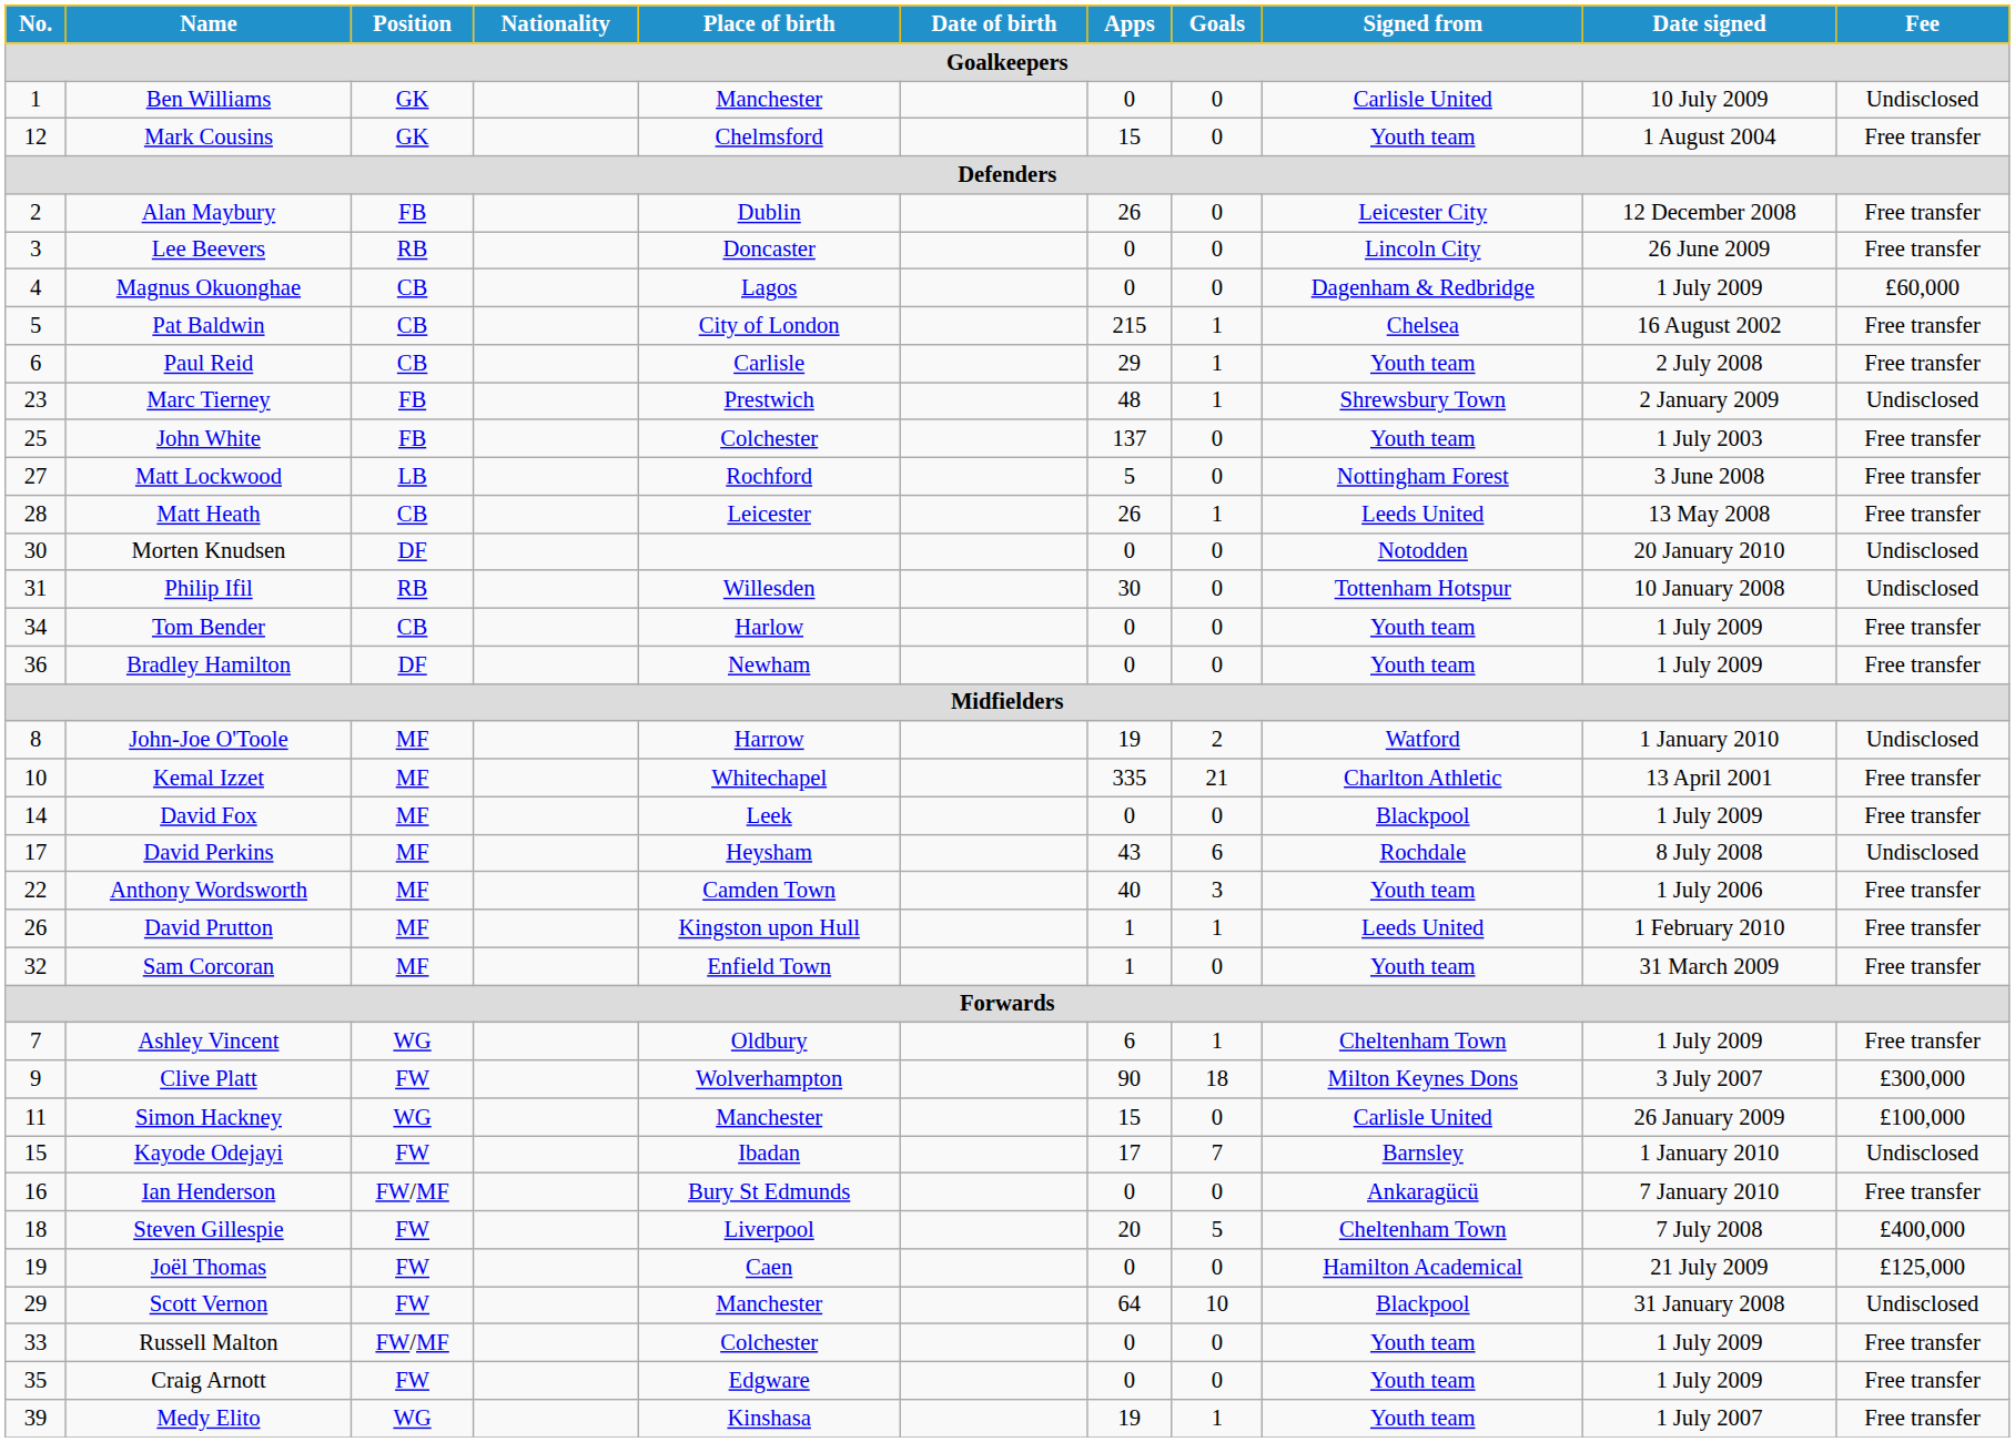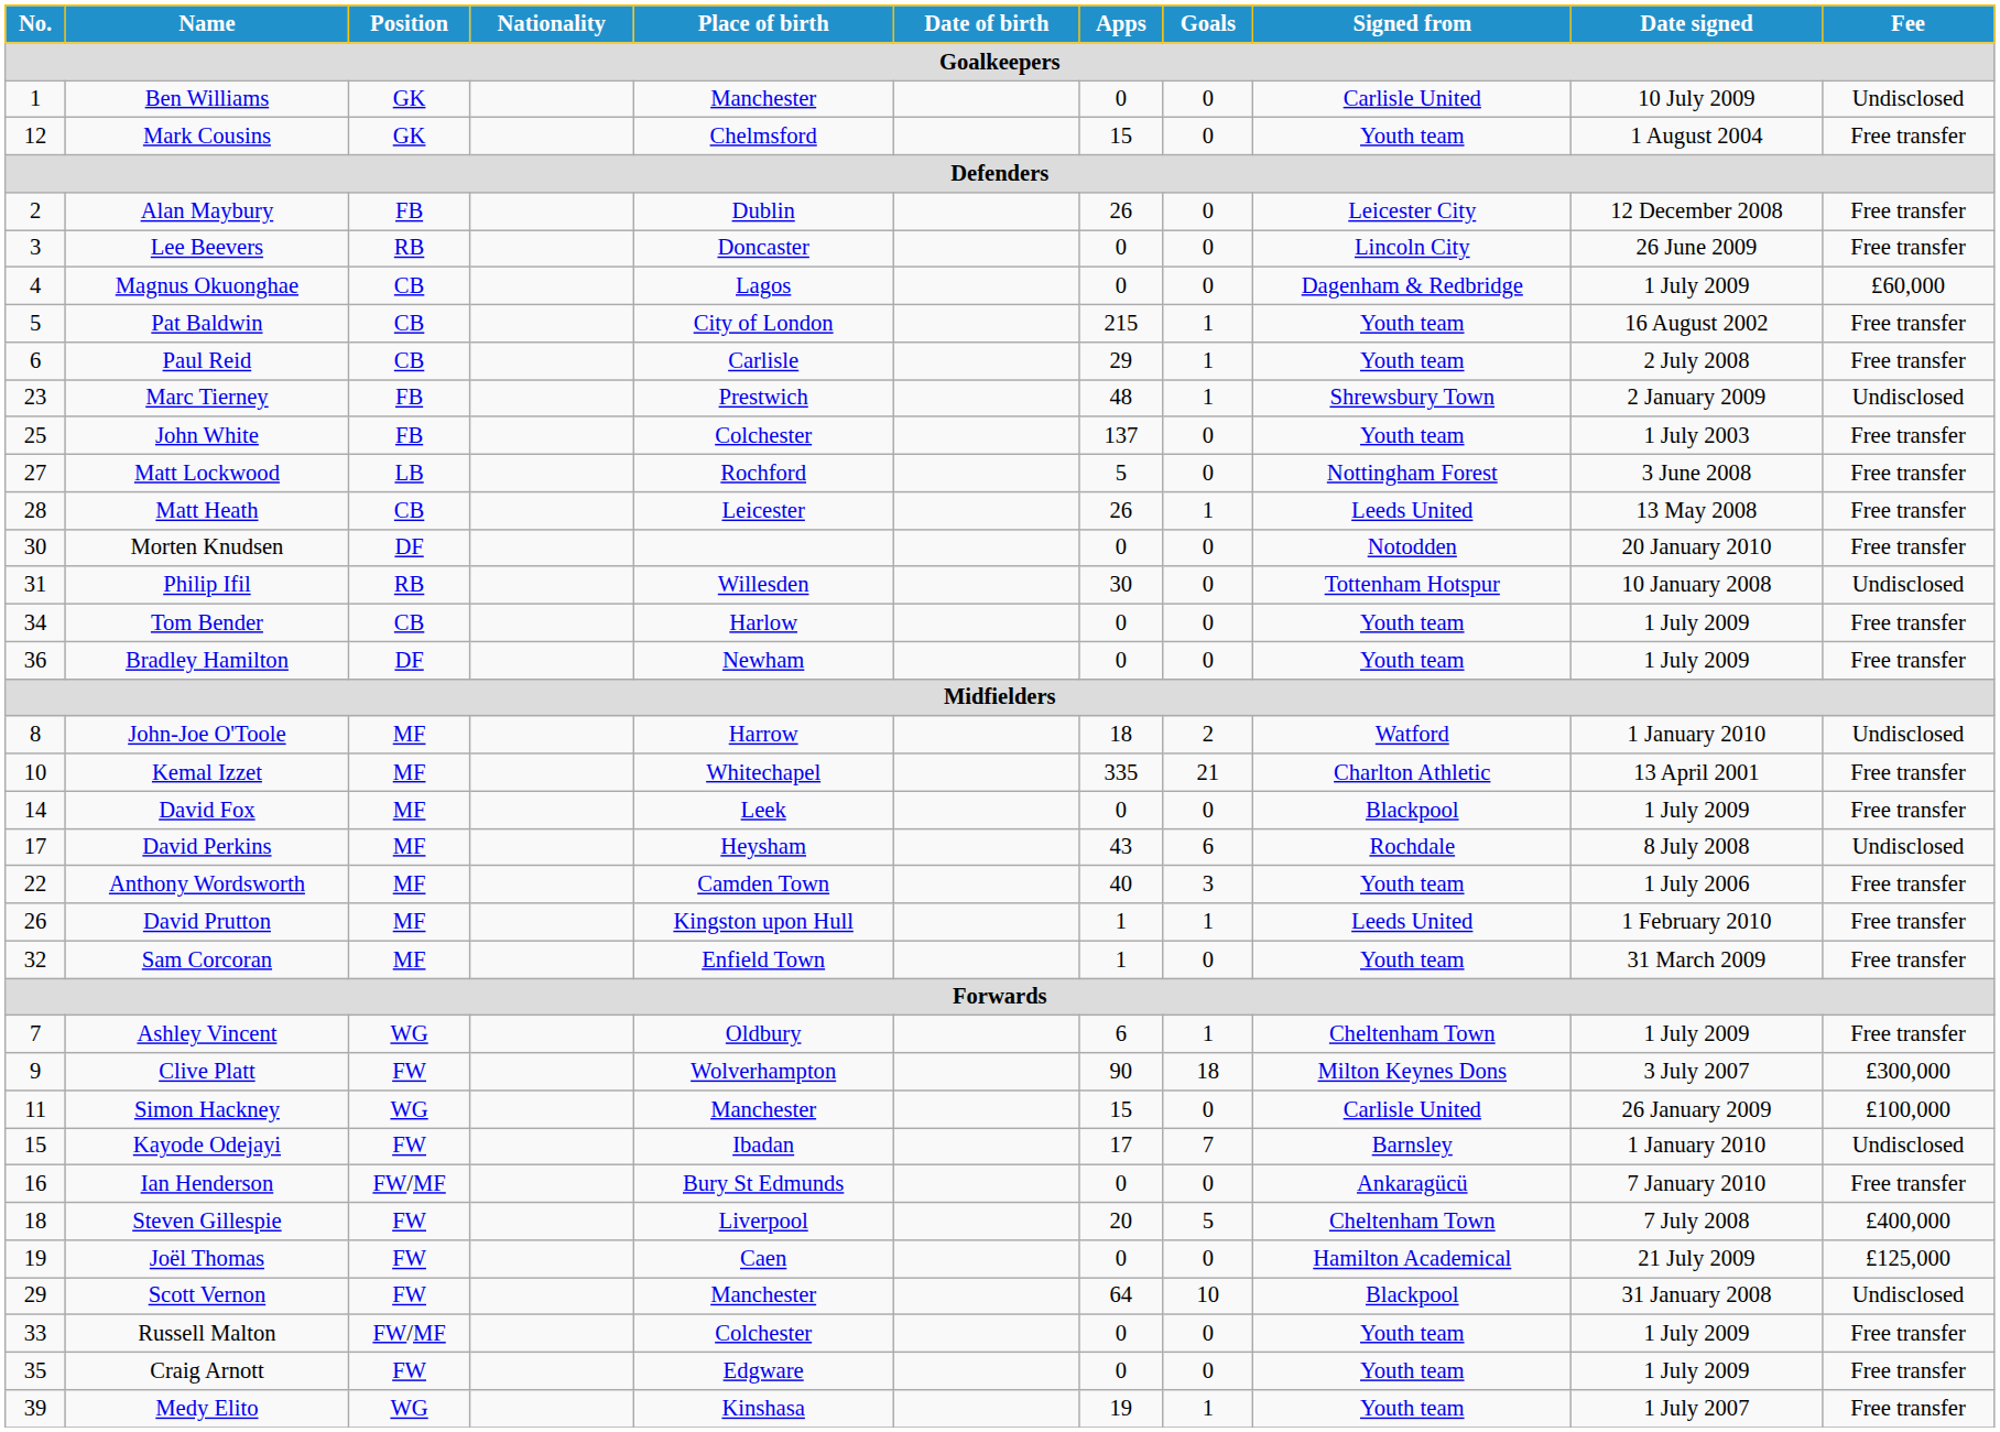 <table class="wikitable" style="text-align:center; font-size:90%; width:100%;">
 <tr>
 <th style="background:#2191CC; color:white; border:1px solid #F7C408; text-align:center;">No.</th>
 <th style="background:#2191CC; color:white; border:1px solid #F7C408; text-align:center;">Name</th>
 <th style="background:#2191CC; color:white; border:1px solid #F7C408; text-align:center;">Position</th>
 <th style="background:#2191CC; color:white; border:1px solid #F7C408; text-align:center;">Nationality</th>
 <th style="background:#2191CC; color:white; border:1px solid #F7C408; text-align:center;">Place of birth</th>
 <th style="background:#2191CC; color:white; border:1px solid #F7C408; text-align:center;">Date of birth</th>
 <th style="background:#2191CC; color:white; border:1px solid #F7C408; text-align:center;">Apps</th>
 <th style="background:#2191CC; color:white; border:1px solid #F7C408; text-align:center;">Goals</th>
 <th style="background:#2191CC; color:white; border:1px solid #F7C408; text-align:center;">Signed from</th>
 <th style="background:#2191CC; color:white; border:1px solid #F7C408; text-align:center;">Date signed</th>
 <th style="background:#2191CC; color:white; border:1px solid #F7C408; text-align:center;">Fee</th>
 </tr>
 <tr>
 <th colspan="13" style="background:#dcdcdc; text-align:center;">Goalkeepers</th>
 </tr>
 <tr>
 <td>1</td>
 <td><a href='#'>Ben Williams</a></td>
 <td><a href='#'>GK</a></td>
 <td></td>
 <td><a href='#'>Manchester</a></td>
 <td></td>
 <td>0</td>
 <td>0</td>
 <td> <a href='#'>Carlisle United</a></td>
 <td>10 July 2009</td>
 <td>Undisclosed</td>
 </tr>
 <tr>
 <td>12</td>
 <td><a href='#'>Mark Cousins</a></td>
 <td><a href='#'>GK</a></td>
 <td></td>
 <td><a href='#'>Chelmsford</a></td>
 <td></td>
 <td>15</td>
 <td>0</td>
 <td><a href='#'>Youth team</a></td>
 <td>1 August 2004</td>
 <td>Free transfer</td>
 </tr>
 <tr>
 <th colspan="13" style="background:#dcdcdc; text-align:center;">Defenders</th>
 </tr>
 <tr>
 <td>2</td>
 <td><a href='#'>Alan Maybury</a></td>
 <td><a href='#'>FB</a></td>
 <td></td>
 <td><a href='#'>Dublin</a></td>
 <td></td>
 <td>26</td>
 <td>0</td>
 <td> <a href='#'>Leicester City</a></td>
 <td>12 December 2008</td>
 <td>Free transfer</td>
 </tr>
 <tr>
 <td>3</td>
 <td><a href='#'>Lee Beevers</a></td>
 <td><a href='#'>RB</a></td>
 <td></td>
 <td> <a href='#'>Doncaster</a></td>
 <td></td>
 <td>0</td>
 <td>0</td>
 <td> <a href='#'>Lincoln City</a></td>
 <td>26 June 2009</td>
 <td>Free transfer</td>
 </tr>
 <tr>
 <td>4</td>
 <td><a href='#'>Magnus Okuonghae</a></td>
 <td><a href='#'>CB</a></td>
 <td></td>
 <td> <a href='#'>Lagos</a></td>
 <td></td>
 <td>0</td>
 <td>0</td>
 <td> <a href='#'>Dagenham & Redbridge</a></td>
 <td>1 July 2009</td>
 <td>£60,000</td>
 </tr>
 <tr>
 <td>5</td>
 <td><a href='#'>Pat Baldwin</a></td>
 <td><a href='#'>CB</a></td>
 <td></td>
 <td><a href='#'>City of London</a></td>
 <td></td>
 <td>215</td>
 <td>1</td>
-<td> <a href='#'>Chelsea</a></td>
+<td><a href='#'>Youth team</a></td>
 <td>16 August 2002</td>
 <td>Free transfer</td>
 </tr>
 <tr>
 <td>6</td>
 <td><a href='#'>Paul Reid</a></td>
 <td><a href='#'>CB</a></td>
 <td></td>
 <td><a href='#'>Carlisle</a></td>
 <td></td>
 <td>29</td>
 <td>1</td>
 <td><a href='#'>Youth team</a></td>
 <td>2 July 2008</td>
 <td>Free transfer</td>
 </tr>
 <tr>
 <td>23</td>
 <td><a href='#'>Marc Tierney</a></td>
 <td><a href='#'>FB</a></td>
 <td></td>
 <td><a href='#'>Prestwich</a></td>
 <td></td>
 <td>48</td>
 <td>1</td>
 <td> <a href='#'>Shrewsbury Town</a></td>
 <td>2 January 2009</td>
 <td>Undisclosed</td>
 </tr>
 <tr>
 <td>25</td>
 <td><a href='#'>John White</a></td>
 <td><a href='#'>FB</a></td>
 <td></td>
 <td><a href='#'>Colchester</a></td>
 <td></td>
 <td>137</td>
 <td>0</td>
 <td><a href='#'>Youth team</a></td>
 <td>1 July 2003</td>
 <td>Free transfer</td>
 </tr>
 <tr>
 <td>27</td>
 <td><a href='#'>Matt Lockwood</a></td>
 <td><a href='#'>LB</a></td>
 <td></td>
 <td><a href='#'>Rochford</a></td>
 <td></td>
 <td>5</td>
 <td>0</td>
 <td> <a href='#'>Nottingham Forest</a></td>
 <td>3 June 2008</td>
 <td>Free transfer</td>
 </tr>
 <tr>
 <td>28</td>
 <td><a href='#'>Matt Heath</a></td>
 <td><a href='#'>CB</a></td>
 <td></td>
 <td><a href='#'>Leicester</a></td>
 <td></td>
 <td>26</td>
 <td>1</td>
 <td> <a href='#'>Leeds United</a></td>
 <td>13 May 2008</td>
 <td>Free transfer</td>
 </tr>
 <tr>
 <td>30</td>
 <td>Morten Knudsen</td>
 <td><a href='#'>DF</a></td>
 <td></td>
 <td></td>
 <td></td>
 <td>0</td>
 <td>0</td>
 <td> <a href='#'>Notodden</a></td>
 <td>20 January 2010</td>
-<td>Undisclosed</td>
+<td>Free transfer</td>
 </tr>
 <tr>
 <td>31</td>
 <td><a href='#'>Philip Ifil</a></td>
 <td><a href='#'>RB</a></td>
 <td></td>
 <td><a href='#'>Willesden</a></td>
 <td></td>
 <td>30</td>
 <td>0</td>
 <td> <a href='#'>Tottenham Hotspur</a></td>
 <td>10 January 2008</td>
 <td>Undisclosed</td>
 </tr>
 <tr>
 <td>34</td>
 <td><a href='#'>Tom Bender</a></td>
 <td><a href='#'>CB</a></td>
 <td></td>
 <td><a href='#'>Harlow</a></td>
 <td></td>
 <td>0</td>
 <td>0</td>
 <td><a href='#'>Youth team</a></td>
 <td>1 July 2009</td>
 <td>Free transfer</td>
 </tr>
 <tr>
 <td>36</td>
 <td><a href='#'>Bradley Hamilton</a></td>
 <td><a href='#'>DF</a></td>
 <td></td>
 <td><a href='#'>Newham</a></td>
 <td></td>
 <td>0</td>
 <td>0</td>
 <td><a href='#'>Youth team</a></td>
 <td>1 July 2009</td>
 <td>Free transfer</td>
 </tr>
 <tr>
 <th colspan="13" style="background:#dcdcdc; text-align:center;">Midfielders</th>
 </tr>
 <tr>
 <td>8</td>
 <td><a href='#'>John-Joe O'Toole</a></td>
 <td><a href='#'>MF</a></td>
 <td></td>
 <td> <a href='#'>Harrow</a></td>
 <td></td>
-<td>19</td>
+<td>18</td>
 <td>2</td>
 <td> <a href='#'>Watford</a></td>
 <td>1 January 2010</td>
 <td>Undisclosed</td>
 </tr>
 <tr>
 <td>10</td>
 <td><a href='#'>Kemal Izzet</a></td>
 <td><a href='#'>MF</a></td>
 <td></td>
 <td><a href='#'>Whitechapel</a></td>
 <td></td>
 <td>335</td>
 <td>21</td>
 <td> <a href='#'>Charlton Athletic</a></td>
 <td>13 April 2001</td>
 <td>Free transfer</td>
 </tr>
 <tr>
 <td>14</td>
 <td><a href='#'>David Fox</a></td>
 <td><a href='#'>MF</a></td>
 <td></td>
 <td><a href='#'>Leek</a></td>
 <td></td>
 <td>0</td>
 <td>0</td>
 <td> <a href='#'>Blackpool</a></td>
 <td>1 July 2009</td>
 <td>Free transfer</td>
 </tr>
 <tr>
 <td>17</td>
 <td><a href='#'>David Perkins</a></td>
 <td><a href='#'>MF</a></td>
 <td></td>
 <td><a href='#'>Heysham</a></td>
 <td></td>
 <td>43</td>
 <td>6</td>
 <td> <a href='#'>Rochdale</a></td>
 <td>8 July 2008</td>
 <td>Undisclosed</td>
 </tr>
 <tr>
 <td>22</td>
 <td><a href='#'>Anthony Wordsworth</a></td>
 <td><a href='#'>MF</a></td>
 <td></td>
 <td><a href='#'>Camden Town</a></td>
 <td></td>
 <td>40</td>
 <td>3</td>
 <td><a href='#'>Youth team</a></td>
 <td>1 July 2006</td>
 <td>Free transfer</td>
 </tr>
 <tr>
 <td>26</td>
 <td><a href='#'>David Prutton</a></td>
 <td><a href='#'>MF</a></td>
 <td></td>
 <td><a href='#'>Kingston upon Hull</a></td>
 <td></td>
 <td>1</td>
 <td>1</td>
 <td> <a href='#'>Leeds United</a></td>
 <td>1 February 2010</td>
 <td>Free transfer</td>
 </tr>
 <tr>
 <td>32</td>
 <td><a href='#'>Sam Corcoran</a></td>
 <td><a href='#'>MF</a></td>
 <td></td>
 <td><a href='#'>Enfield Town</a></td>
 <td></td>
 <td>1</td>
 <td>0</td>
 <td><a href='#'>Youth team</a></td>
 <td>31 March 2009</td>
 <td>Free transfer</td>
 </tr>
 <tr>
 <th colspan="13" style="background:#dcdcdc; text-align:center;">Forwards</th>
 </tr>
 <tr>
 <td>7</td>
 <td><a href='#'>Ashley Vincent</a></td>
 <td><a href='#'>WG</a></td>
 <td></td>
 <td><a href='#'>Oldbury</a></td>
 <td></td>
 <td>6</td>
 <td>1</td>
 <td> <a href='#'>Cheltenham Town</a></td>
 <td>1 July 2009</td>
 <td>Free transfer</td>
 </tr>
 <tr>
 <td>9</td>
 <td><a href='#'>Clive Platt</a></td>
 <td><a href='#'>FW</a></td>
 <td></td>
 <td><a href='#'>Wolverhampton</a></td>
 <td></td>
 <td>90</td>
 <td>18</td>
 <td> <a href='#'>Milton Keynes Dons</a></td>
 <td>3 July 2007</td>
 <td>£300,000</td>
 </tr>
 <tr>
 <td>11</td>
 <td><a href='#'>Simon Hackney</a></td>
 <td><a href='#'>WG</a></td>
 <td></td>
 <td><a href='#'>Manchester</a></td>
 <td></td>
 <td>15</td>
 <td>0</td>
 <td> <a href='#'>Carlisle United</a></td>
 <td>26 January 2009</td>
 <td>£100,000</td>
 </tr>
 <tr>
 <td>15</td>
 <td><a href='#'>Kayode Odejayi</a></td>
 <td><a href='#'>FW</a></td>
 <td></td>
 <td><a href='#'>Ibadan</a></td>
 <td></td>
 <td>17</td>
 <td>7</td>
 <td> <a href='#'>Barnsley</a></td>
 <td>1 January 2010</td>
 <td>Undisclosed</td>
 </tr>
 <tr>
 <td>16</td>
 <td><a href='#'>Ian Henderson</a></td>
 <td><a href='#'>FW</a>/<a href='#'>MF</a></td>
 <td></td>
 <td><a href='#'>Bury St Edmunds</a></td>
 <td></td>
 <td>0</td>
 <td>0</td>
 <td> <a href='#'>Ankaragücü</a></td>
 <td>7 January 2010</td>
 <td>Free transfer</td>
 </tr>
 <tr>
 <td>18</td>
 <td><a href='#'>Steven Gillespie</a></td>
 <td><a href='#'>FW</a></td>
 <td></td>
 <td><a href='#'>Liverpool</a></td>
 <td></td>
 <td>20</td>
 <td>5</td>
 <td> <a href='#'>Cheltenham Town</a></td>
 <td>7 July 2008</td>
 <td>£400,000</td>
 </tr>
 <tr>
 <td>19</td>
 <td><a href='#'>Joël Thomas</a></td>
 <td><a href='#'>FW</a></td>
 <td></td>
 <td><a href='#'>Caen</a></td>
 <td></td>
 <td>0</td>
 <td>0</td>
 <td> <a href='#'>Hamilton Academical</a></td>
 <td>21 July 2009</td>
 <td>£125,000</td>
 </tr>
 <tr>
 <td>29</td>
 <td><a href='#'>Scott Vernon</a></td>
 <td><a href='#'>FW</a></td>
 <td></td>
 <td><a href='#'>Manchester</a></td>
 <td></td>
 <td>64</td>
 <td>10</td>
 <td> <a href='#'>Blackpool</a></td>
 <td>31 January 2008</td>
 <td>Undisclosed</td>
 </tr>
 <tr>
 <td>33</td>
 <td>Russell Malton</td>
 <td><a href='#'>FW</a>/<a href='#'>MF</a></td>
 <td></td>
 <td><a href='#'>Colchester</a></td>
 <td></td>
 <td>0</td>
 <td>0</td>
 <td><a href='#'>Youth team</a></td>
 <td>1 July 2009</td>
 <td>Free transfer</td>
 </tr>
 <tr>
 <td>35</td>
 <td>Craig Arnott</td>
 <td><a href='#'>FW</a></td>
 <td></td>
 <td><a href='#'>Edgware</a></td>
 <td></td>
 <td>0</td>
 <td>0</td>
 <td><a href='#'>Youth team</a></td>
 <td>1 July 2009</td>
 <td>Free transfer</td>
 </tr>
 <tr>
 <td>39</td>
 <td><a href='#'>Medy Elito</a></td>
 <td><a href='#'>WG</a></td>
 <td></td>
 <td> <a href='#'>Kinshasa</a></td>
 <td></td>
 <td>19</td>
 <td>1</td>
 <td><a href='#'>Youth team</a></td>
 <td>1 July 2007</td>
 <td>Free transfer</td>
 </tr>
 </table>
